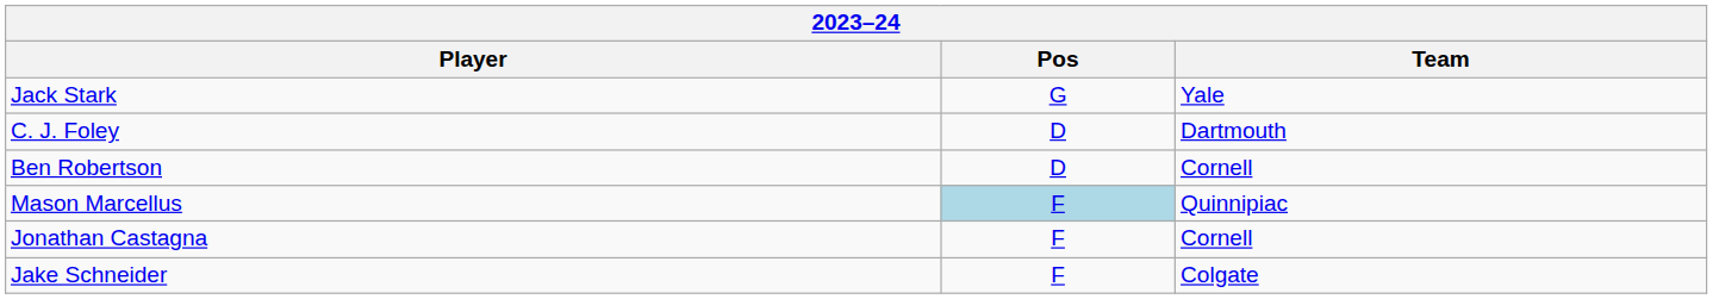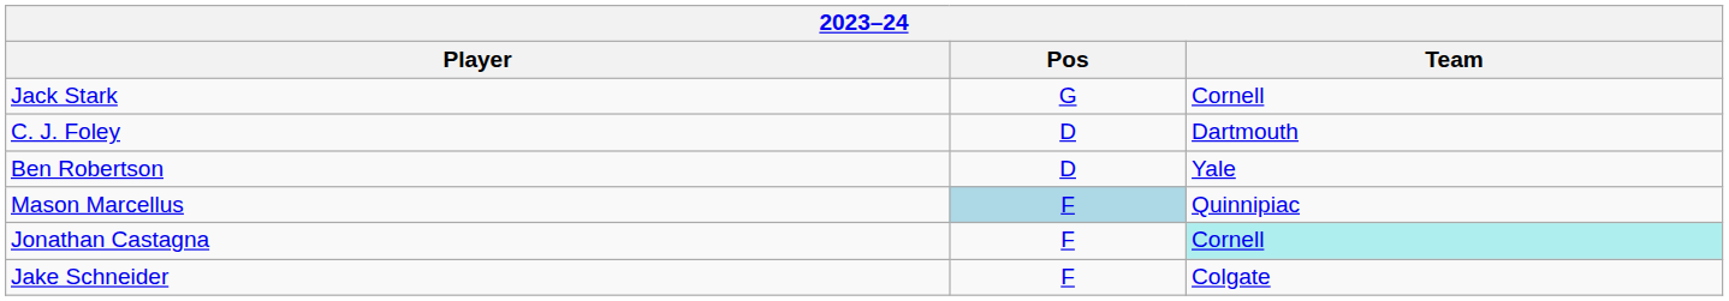 <table class="wikitable" width=95%>
 <tr>
 <th colspan=3><a href='#'>2023–24</a></th>
 </tr>
 <tr>
 <th>Player</th>
 <th>Pos</th>
 <th>Team</th>
 </tr>
 <tr>
 <td><a href='#'>Jack Stark</a></td>
 <td align=center><a href='#'>G</a></td>
-<td><a href='#'>Yale</a></td>
+<td><a href='#'>Cornell</a></td>
 </tr>
 <tr>
 <td><a href='#'>C. J. Foley</a></td>
 <td align=center><a href='#'>D</a></td>
 <td><a href='#'>Dartmouth</a></td>
 </tr>
 <tr>
 <td><a href='#'>Ben Robertson</a></td>
 <td align=center><a href='#'>D</a></td>
-<td><a href='#'>Cornell</a></td>
+<td><a href='#'>Yale</a></td>
 </tr>
 <tr>
 <td><a href='#'>Mason Marcellus</a></td>
 <td align=center style="background: lightblue;"><a href='#'>F</a></td>
 <td><a href='#'>Quinnipiac</a></td>
 </tr>
 <tr>
 <td><a href='#'>Jonathan Castagna</a></td>
 <td align=center><a href='#'>F</a></td>
-<td><a href='#'>Cornell</a></td>
+<td style="background: paleturquoise;"><a href='#'>Cornell</a></td>
 </tr>
 <tr>
 <td><a href='#'>Jake Schneider</a></td>
 <td align=center><a href='#'>F</a></td>
 <td><a href='#'>Colgate</a></td>
 </tr>
 </table>
